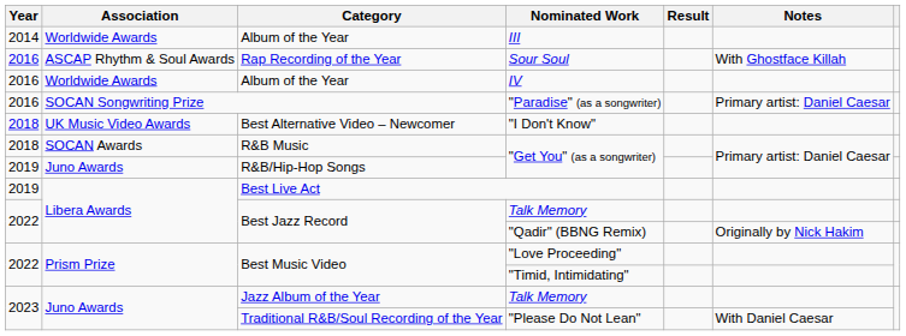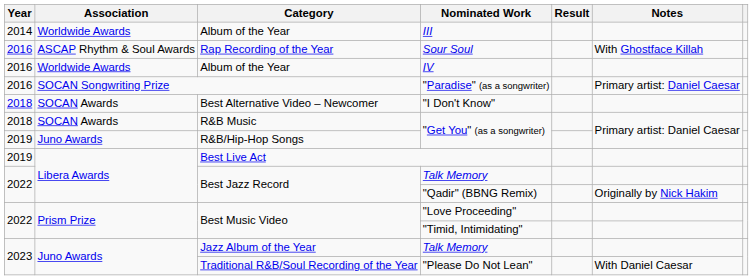 <table class="wikitable">
 <tr>
 <th>Year</th>
 <th>Association</th>
 <th>Category</th>
 <th>Nominated Work</th>
 <th>Result</th>
 <th>Notes</th>
 <th scope="col" class="unsortable"></th>
 </tr>
 <tr>
 <td>2014</td>
 <td><a href='#'>Worldwide Awards</a></td>
 <td>Album of the Year</td>
 <td><em><a href='#'>III</a></em></td>
 <td></td>
 <td></td>
 <td></td>
 </tr>
 <tr>
 <td><a href='#'>2016</a></td>
 <td><a href='#'>ASCAP</a> Rhythm & Soul Awards</td>
 <td><a href='#'>Rap Recording of the Year</a></td>
 <td><em><a href='#'>Sour Soul</a></em></td>
 <td></td>
 <td>With <a href='#'>Ghostface Killah</a></td>
 <td></td>
 </tr>
 <tr>
 <td>2016</td>
 <td><a href='#'>Worldwide Awards</a></td>
 <td>Album of the Year</td>
 <td><em><a href='#'>IV</a></em></td>
 <td></td>
 <td></td>
 <td></td>
 </tr>
 <tr>
 <td>2016</td>
 <td colspan="2"><a href='#'>SOCAN Songwriting Prize</a></td>
 <td>"<a href='#'>Paradise</a>" <small>(as a songwriter)</small></td>
 <td></td>
 <td>Primary artist: <a href='#'>Daniel Caesar</a></td>
 <td></td>
 </tr>
 <tr>
 <td><a href='#'>2018</a></td>
-<td><a href='#'>UK Music Video Awards</a></td>
+<td><a href='#'>SOCAN</a> Awards</td>
 <td>Best Alternative Video – Newcomer</td>
 <td>"I Don't Know"</td>
 <td></td>
 <td></td>
 <td></td>
 </tr>
 <tr>
 <td>2018</td>
 <td><a href='#'>SOCAN</a> Awards</td>
 <td>R&B Music</td>
 <td rowspan="2">"<a href='#'>Get You</a>" <small>(as a songwriter)</small></td>
 <td></td>
 <td rowspan="2">Primary artist: Daniel Caesar</td>
 <td></td>
 </tr>
 <tr>
 <td>2019</td>
 <td><a href='#'>Juno Awards</a></td>
 <td>R&B/Hip-Hop Songs</td>
 <td></td>
 <td></td>
 </tr>
 <tr>
 <td>2019</td>
 <td rowspan="3"><a href='#'>Libera Awards</a></td>
 <td colspan="2"><a href='#'>Best Live Act</a></td>
 <td></td>
 <td></td>
 <td></td>
 </tr>
 <tr>
 <td rowspan="2">2022</td>
 <td rowspan="2">Best Jazz Record</td>
 <td><em><a href='#'>Talk Memory</a></em></td>
 <td></td>
 <td></td>
 <td></td>
 </tr>
 <tr>
 <td>"Qadir" (BBNG Remix)</td>
 <td></td>
 <td>Originally by <a href='#'>Nick Hakim</a></td>
 <td></td>
 </tr>
 <tr>
 <td rowspan="2">2022</td>
 <td rowspan="2"><a href='#'>Prism Prize</a></td>
 <td rowspan="2">Best Music Video</td>
 <td>"Love Proceeding"</td>
 <td></td>
 <td></td>
 <td rowspan="2"></td>
 </tr>
 <tr>
 <td>"Timid, Intimidating"</td>
 <td></td>
 <td></td>
 </tr>
 <tr>
 <td rowspan="2">2023</td>
 <td rowspan="2"><a href='#'>Juno Awards</a></td>
 <td><a href='#'>Jazz Album of the Year</a></td>
 <td><em><a href='#'>Talk Memory</a></em></td>
 <td></td>
 <td></td>
 <td rowspan="2"></td>
 </tr>
 <tr>
 <td><a href='#'>Traditional R&B/Soul Recording of the Year</a></td>
 <td>"Please Do Not Lean"</td>
 <td></td>
 <td>With Daniel Caesar</td>
 </tr>
 </table>
